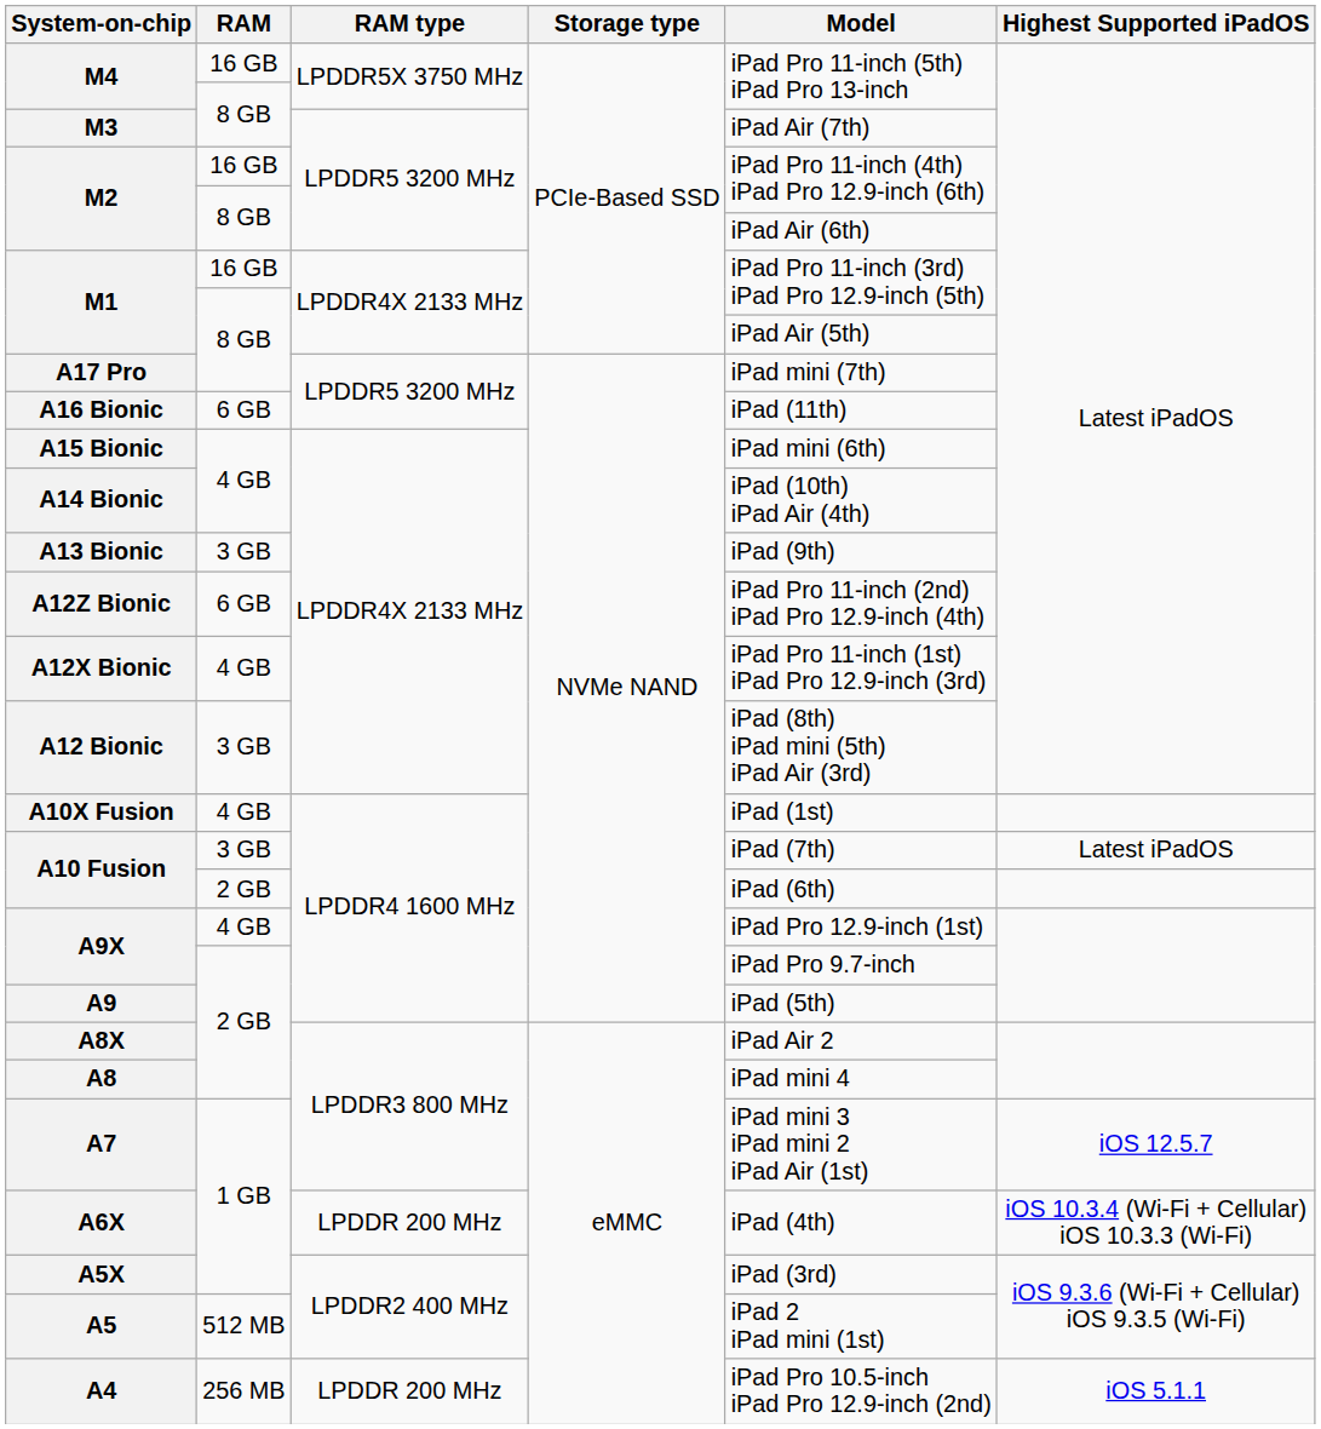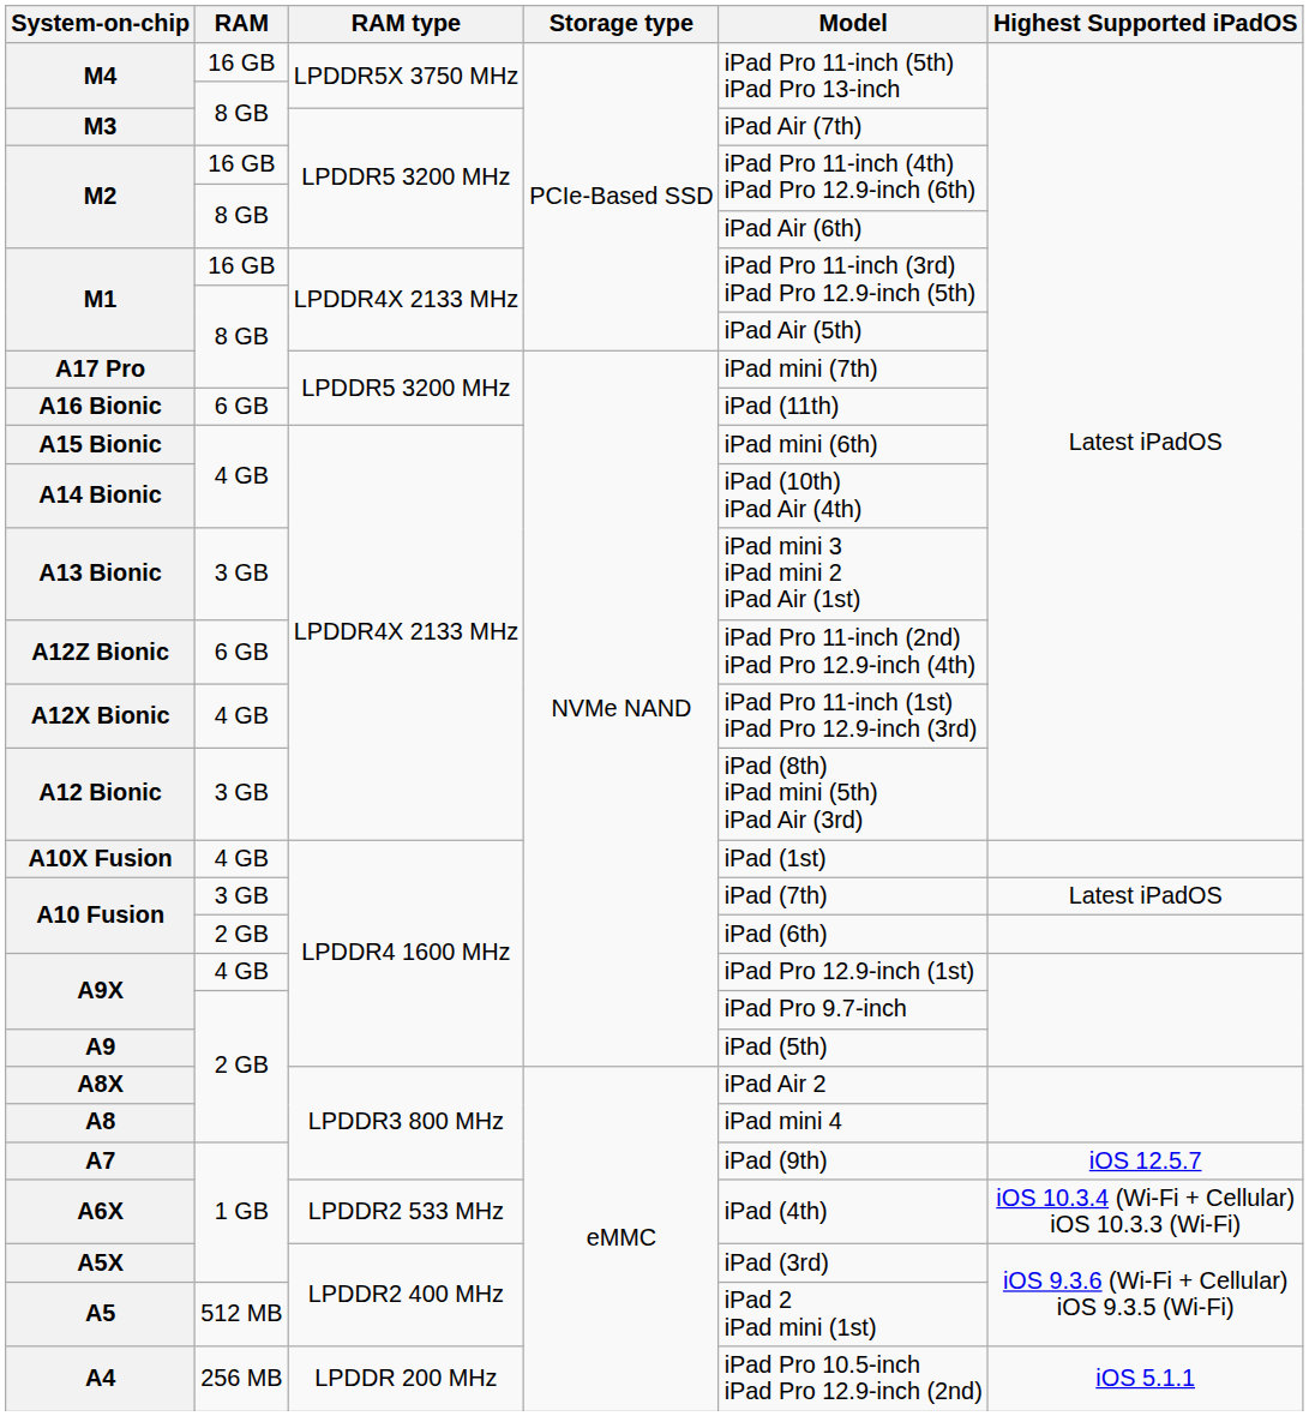 <table class="wikitable" style="text-align: center;">
 <tr>
 <th scope="col">System-on-chip</th>
 <th scope="col">RAM</th>
 <th scope="col">RAM type</th>
 <th scope="col">Storage type</th>
 <th scope="col">Model</th>
 <th scope="col">Highest Supported iPadOS</th>
 </tr>
 <tr>
 <th scope="rowgroup" rowspan="2">M4</th>
 <td>16 GB</td>
 <td rowspan="2">LPDDR5X 3750 MHz</td>
 <td rowspan="9">PCIe-Based SSD</td>
 <td rowspan="2" style="text-align: left;">iPad Pro 11-inch (5th)<br>iPad Pro 13-inch</td>
 <td rowspan="18">Latest iPadOS<br><small></small></td>
 </tr>
 <tr>
 <td rowspan="2">8 GB</td>
 </tr>
 <tr>
 <th scope="rowgroup">M3</th>
 <td rowspan="4">LPDDR5 3200 MHz</td>
 <td style="text-align:left;">iPad Air (7th)</td>
 </tr>
 <tr>
 <th scope="rowgroup" rowspan="3">M2</th>
 <td>16 GB</td>
 <td rowspan="2" style="text-align: left;">iPad Pro 11-inch (4th)<br>iPad Pro 12.9-inch (6th)</td>
 </tr>
 <tr>
 <td rowspan="2">8 GB</td>
 </tr>
 <tr>
 <td style="text-align: left;">iPad Air (6th)</td>
 </tr>
 <tr>
 <th scope="rowgroup" rowspan="3">M1</th>
 <td>16 GB</td>
 <td rowspan="3">LPDDR4X 2133 MHz</td>
 <td rowspan="2" style="text-align: left;">iPad Pro 11-inch (3rd)<br>iPad Pro 12.9-inch (5th)</td>
 </tr>
 <tr>
 <td rowspan="3">8 GB</td>
 </tr>
 <tr>
 <td style="text-align: left;">iPad Air (5th)</td>
 </tr>
 <tr>
 <th scope="row">A17 Pro</th>
 <td rowspan="2">LPDDR5 3200 MHz</td>
 <td rowspan="15">NVMe NAND</td>
 <td style="text-align: left;">iPad mini (7th)</td>
 </tr>
 <tr>
 <th scope="row">A16 Bionic</th>
 <td>6 GB</td>
 <td style="text-align:left;">iPad (11th)</td>
 </tr>
 <tr>
 <th scope="row">A15 Bionic</th>
 <td rowspan="2">4 GB</td>
 <td rowspan="7">LPDDR4X 2133 MHz</td>
 <td style="text-align: left;">iPad mini (6th)</td>
 </tr>
 <tr>
 <th scope="row">A14 Bionic</th>
 <td style="text-align: left;">iPad (10th)<br>iPad Air (4th)</td>
 </tr>
 <tr>
 <th scope="row">A13 Bionic</th>
 <td>3 GB</td>
-<td style="text-align: left;">iPad (9th)</td>
+<td style="text-align: left;">iPad mini 3<br>iPad mini 2<br>iPad Air (1st)</td>
 </tr>
 <tr>
 <th scope="row">A12Z Bionic</th>
 <td rowspan="2">6 GB</td>
 <td style="text-align: left;">iPad Pro 11-inch (2nd)<br>iPad Pro 12.9-inch (4th)</td>
 </tr>
 <tr>
 <th scope="rowgroup" rowspan="2">A12X Bionic</th>
 <td rowspan="2" style="text-align: left;">iPad Pro 11-inch (1st)<br>iPad Pro 12.9-inch (3rd)</td>
 </tr>
 <tr>
 <td>4 GB</td>
 </tr>
 <tr>
 <th scope="rowgroup">A12 Bionic</th>
 <td>3 GB</td>
 <td style="text-align: left;">iPad (8th)<br>iPad mini (5th)<br>iPad Air (3rd)</td>
 </tr>
 <tr>
 <th scope="row">A10X Fusion</th>
 <td>4 GB</td>
 <td rowspan="6">LPDDR4 1600 MHz</td>
 <td style="text-align: left;">iPad (1st)</td>
 <td></td>
 </tr>
 <tr>
 <th scope="rowgroup" rowspan="2">A10 Fusion</th>
 <td>3 GB</td>
 <td style="text-align: left;">iPad (7th)</td>
 <td>Latest iPadOS<br><small></small></td>
 </tr>
 <tr>
 <td>2 GB</td>
 <td style="text-align: left;">iPad (6th)</td>
 <td></td>
 </tr>
 <tr>
 <th scope="rowgroup" rowspan="2">A9X</th>
 <td>4 GB</td>
 <td style="text-align: left;">iPad Pro 12.9-inch (1st)</td>
 <td rowspan="3"></td>
 </tr>
 <tr>
 <td rowspan="4">2 GB</td>
 <td style="text-align: left;">iPad Pro 9.7-inch</td>
 </tr>
 <tr>
 <th scope="row">A9</th>
 <td style="text-align: left;">iPad (5th)</td>
 </tr>
 <tr>
 <th scope="row">A8X</th>
 <td rowspan="3">LPDDR3 800 MHz</td>
 <td rowspan="7">eMMC</td>
 <td style="text-align: left;">iPad Air 2</td>
 <td rowspan="2"></td>
 </tr>
 <tr>
 <th scope="row">A8</th>
 <td style="text-align: left;">iPad mini 4</td>
 </tr>
 <tr>
 <th scope="row">A7</th>
 <td rowspan="3">1 GB</td>
-<td style="text-align: left;">iPad mini 3<br>iPad mini 2<br>iPad Air (1st)</td>
+<td style="text-align: left;">iPad (9th)</td>
 <td><a href='#'>iOS 12.5.7</a></td>
 </tr>
 <tr>
 <th scope="row">A6X</th>
-<td>LPDDR 200 MHz</td>
+<td>LPDDR2 533 MHz</td>
 <td style="text-align: left;">iPad (4th)</td>
 <td><a href='#'>iOS 10.3.4</a> (Wi-Fi + Cellular)<br>iOS 10.3.3 (Wi-Fi)</td>
 </tr>
 <tr>
 <th scope="row">A5X</th>
 <td rowspan="2">LPDDR2 400 MHz</td>
 <td style="text-align: left;">iPad (3rd)</td>
 <td rowspan="2"><a href='#'>iOS 9.3.6</a> (Wi-Fi + Cellular)<br>iOS 9.3.5 (Wi-Fi)</td>
 </tr>
 <tr>
 <th scope="row">A5</th>
 <td>512 MB</td>
 <td style="text-align: left;">iPad 2<br>iPad mini (1st)</td>
 </tr>
 <tr>
 <th scope="row">A4</th>
 <td>256 MB</td>
 <td>LPDDR 200 MHz</td>
 <td style="text-align: left;">iPad Pro 10.5-inch<br>iPad Pro 12.9-inch (2nd)</td>
 <td><a href='#'>iOS 5.1.1</a></td>
 </tr>
 </table>
